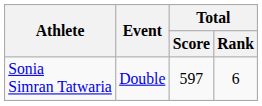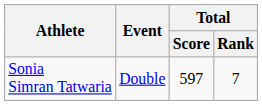 <table class=wikitable style="text-align:center; font-size:90%">
 <tr>
 <th rowspan="2">Athlete</th>
 <th rowspan="2">Event</th>
 <th colspan="2">Total</th>
 </tr>
 <tr>
 <th>Score</th>
 <th>Rank</th>
 </tr>
 <tr>
 <td align=left><a href='#'>Sonia</a><br><a href='#'>Simran Tatwaria</a></td>
 <td align=left><a href='#'>Double</a></td>
 <td>597</td>
-<td>6</td>
+<td>7</td>
 </tr>
 </table>
